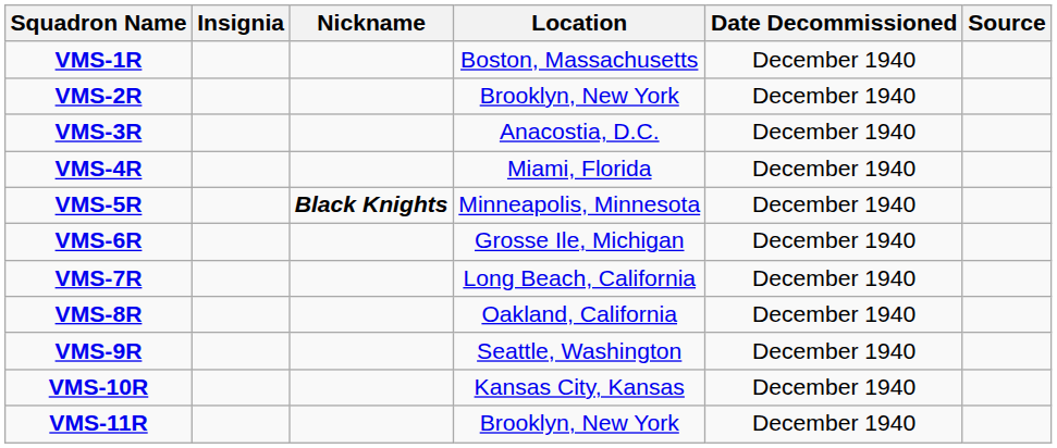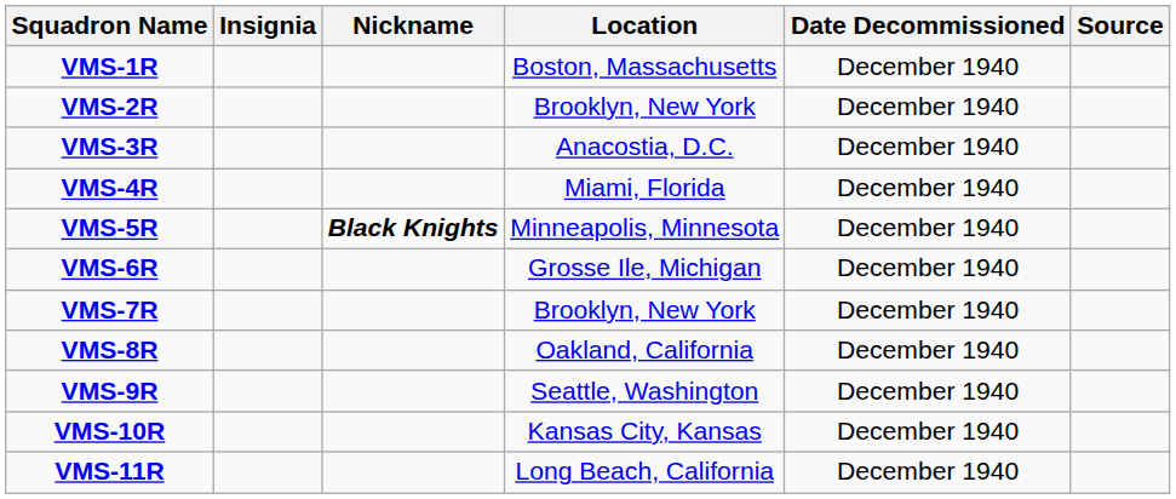 <table class="wikitable" style="text-align:center;">
 <tr>
 <th>Squadron Name</th>
 <th>Insignia</th>
 <th>Nickname</th>
 <th>Location</th>
 <th>Date Decommissioned</th>
 <th>Source</th>
 </tr>
 <tr>
 <td><strong><a href='#'>VMS-1R</a></strong></td>
 <td></td>
 <td></td>
 <td><a href='#'>Boston, Massachusetts</a></td>
 <td>December 1940</td>
 <td></td>
 </tr>
 <tr>
 <td><strong><a href='#'>VMS-2R</a></strong></td>
 <td></td>
 <td></td>
 <td><a href='#'>Brooklyn, New York</a></td>
 <td>December 1940</td>
 <td></td>
 </tr>
 <tr>
 <td><strong><a href='#'>VMS-3R</a></strong></td>
 <td></td>
 <td></td>
 <td><a href='#'>Anacostia, D.C.</a></td>
 <td>December 1940</td>
 <td></td>
 </tr>
 <tr>
 <td><strong><a href='#'>VMS-4R</a></strong></td>
 <td></td>
 <td></td>
 <td><a href='#'>Miami, Florida</a></td>
 <td>December 1940</td>
 <td></td>
 </tr>
 <tr>
 <td><strong><a href='#'>VMS-5R</a></strong></td>
 <td></td>
 <td><strong><em>Black Knights</em></strong></td>
 <td><a href='#'>Minneapolis, Minnesota</a></td>
 <td>December 1940</td>
 <td></td>
 </tr>
 <tr>
 <td><strong><a href='#'>VMS-6R</a></strong></td>
 <td></td>
 <td></td>
 <td><a href='#'>Grosse Ile, Michigan</a></td>
 <td>December 1940</td>
 <td></td>
 </tr>
 <tr>
 <td><strong><a href='#'>VMS-7R</a></strong></td>
 <td></td>
 <td></td>
-<td><a href='#'>Long Beach, California</a></td>
+<td><a href='#'>Brooklyn, New York</a></td>
 <td>December 1940</td>
 <td></td>
 </tr>
 <tr>
 <td><strong><a href='#'>VMS-8R</a></strong></td>
 <td></td>
 <td></td>
 <td><a href='#'>Oakland, California</a></td>
 <td>December 1940</td>
 <td></td>
 </tr>
 <tr>
 <td><strong><a href='#'>VMS-9R</a></strong></td>
 <td></td>
 <td></td>
 <td><a href='#'>Seattle, Washington</a></td>
 <td>December 1940</td>
 <td></td>
 </tr>
 <tr>
 <td><strong><a href='#'>VMS-10R</a></strong></td>
 <td></td>
 <td></td>
 <td><a href='#'>Kansas City, Kansas</a></td>
 <td>December 1940</td>
 <td></td>
 </tr>
 <tr>
 <td><strong><a href='#'>VMS-11R</a></strong></td>
 <td></td>
 <td></td>
-<td><a href='#'>Brooklyn, New York</a></td>
+<td><a href='#'>Long Beach, California</a></td>
 <td>December 1940</td>
 <td></td>
 </tr>
 </table>
